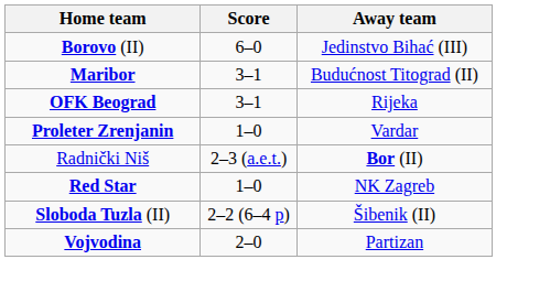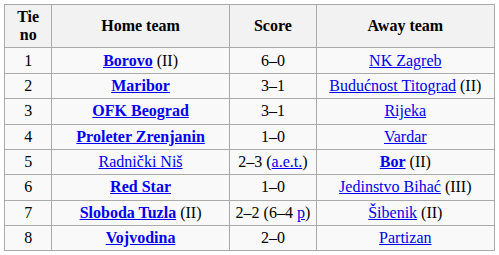 <table class="wikitable" style="text-align: center">
 <tr>
+<th width=40>Tie no</th>
 <th width=170>Home team</th>
 <th width=80>Score</th>
 <th width=170>Away team</th>
 </tr>
 <tr>
+<td>1</td>
 <td><strong><a href='#'>Borovo</a></strong> (II)</td>
 <td>6–0</td>
-<td><a href='#'>Jedinstvo Bihać</a> (III)</td>
+<td><a href='#'>NK Zagreb</a></td>
 </tr>
 <tr>
+<td>2</td>
 <td><strong><a href='#'>Maribor</a></strong></td>
 <td>3–1</td>
 <td><a href='#'>Budućnost Titograd</a> (II)</td>
 </tr>
 <tr>
+<td>3</td>
 <td><strong><a href='#'>OFK Beograd</a></strong></td>
 <td>3–1</td>
 <td><a href='#'>Rijeka</a></td>
 </tr>
 <tr>
+<td>4</td>
 <td><strong><a href='#'>Proleter Zrenjanin</a></strong></td>
 <td>1–0</td>
 <td><a href='#'>Vardar</a></td>
 </tr>
 <tr>
+<td>5</td>
 <td><a href='#'>Radnički Niš</a></td>
 <td>2–3 (<a href='#'>a.e.t.</a>)</td>
 <td><strong><a href='#'>Bor</a></strong> (II)</td>
 </tr>
 <tr>
+<td>6</td>
 <td><strong><a href='#'>Red Star</a></strong></td>
 <td>1–0</td>
-<td><a href='#'>NK Zagreb</a></td>
+<td><a href='#'>Jedinstvo Bihać</a> (III)</td>
 </tr>
 <tr>
+<td>7</td>
 <td><strong><a href='#'>Sloboda Tuzla</a></strong> (II)</td>
 <td>2–2 (6–4 <a href='#'>p</a>)</td>
 <td><a href='#'>Šibenik</a> (II)</td>
 </tr>
 <tr>
+<td>8</td>
 <td><strong><a href='#'>Vojvodina</a></strong></td>
 <td>2–0</td>
 <td><a href='#'>Partizan</a></td>
 </tr>
 </table>
